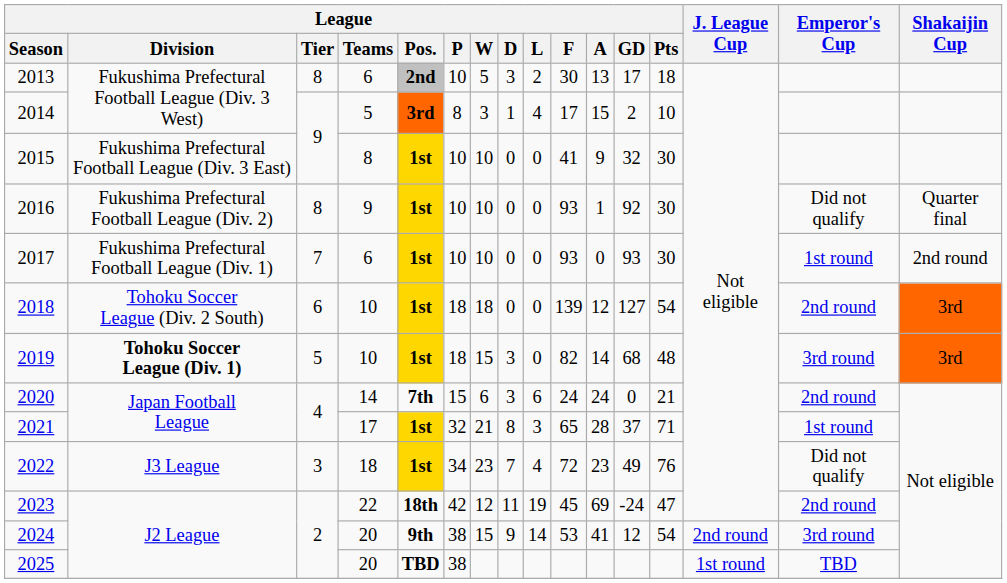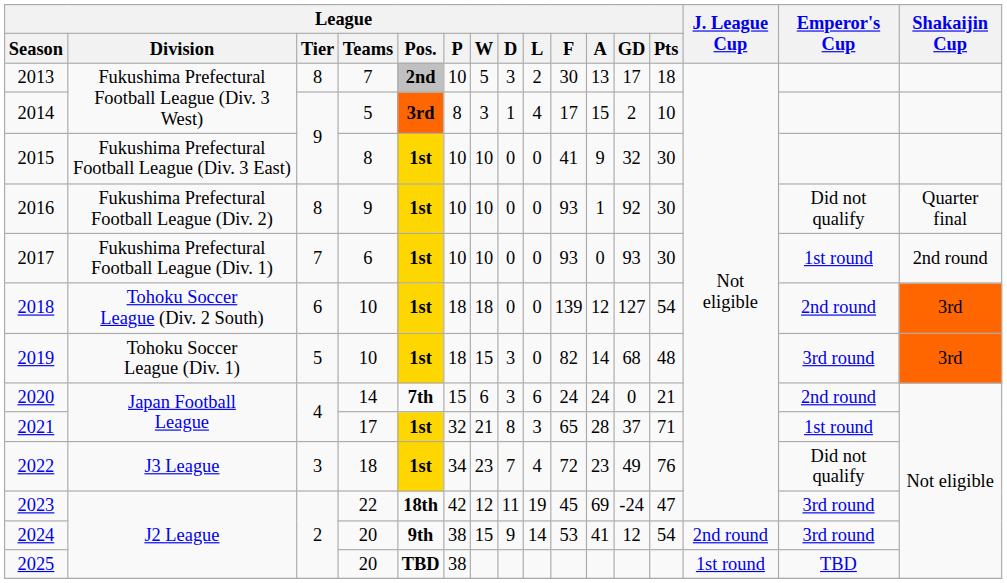 <table class="wikitable" style="text-align:center;">
 <tr>
 <th colspan="13">League</th>
 <th rowspan="2"><a href='#'>J. League<br>Cup</a></th>
 <th rowspan="2"><a href='#'>Emperor's<br>Cup</a></th>
 <th rowspan="2"><a href='#'>Shakaijin<br>Cup</a></th>
 </tr>
 <tr>
 <th>Season</th>
 <th>Division</th>
 <th>Tier</th>
 <th>Teams</th>
 <th>Pos.</th>
 <th>P</th>
 <th>W</th>
 <th>D</th>
 <th>L</th>
 <th>F</th>
 <th>A</th>
 <th>GD</th>
 <th>Pts</th>
 </tr>
 <tr>
 <td>2013</td>
 <td rowspan="2">Fukushima Prefectural<br>Football League (Div. 3 West)</td>
 <td>8</td>
-<td>6</td>
+<td>7</td>
 <td bgcolor="silver"><strong>2nd</strong></td>
 <td>10</td>
 <td>5</td>
 <td>3</td>
 <td>2</td>
 <td>30</td>
 <td>13</td>
 <td>17</td>
 <td>18</td>
 <td rowspan="11">Not eligible</td>
 <td></td>
 <td></td>
 </tr>
 <tr>
 <td>2014</td>
 <td rowspan="2">9</td>
 <td>5</td>
 <td bgcolor="ff6600"><strong>3rd</strong></td>
 <td>8</td>
 <td>3</td>
 <td>1</td>
 <td>4</td>
 <td>17</td>
 <td>15</td>
 <td>2</td>
 <td>10</td>
 <td></td>
 <td></td>
 </tr>
 <tr>
 <td>2015</td>
 <td>Fukushima Prefectural<br>Football League (Div. 3 East)</td>
 <td>8</td>
 <td bgcolor=gold><strong>1st</strong></td>
 <td>10</td>
 <td>10</td>
 <td>0</td>
 <td>0</td>
 <td>41</td>
 <td>9</td>
 <td>32</td>
 <td>30</td>
 <td></td>
 <td></td>
 </tr>
 <tr>
 <td>2016</td>
 <td>Fukushima Prefectural<br>Football League (Div. 2)</td>
 <td>8</td>
 <td>9</td>
 <td bgcolor="gold"><strong>1st</strong></td>
 <td>10</td>
 <td>10</td>
 <td>0</td>
 <td>0</td>
 <td>93</td>
 <td>1</td>
 <td>92</td>
 <td>30</td>
 <td>Did not qualify</td>
 <td>Quarter final</td>
 </tr>
 <tr>
 <td>2017</td>
 <td>Fukushima Prefectural<br>Football League (Div. 1)</td>
 <td>7</td>
 <td>6</td>
 <td bgcolor="gold"><strong>1st</strong></td>
 <td>10</td>
 <td>10</td>
 <td>0</td>
 <td>0</td>
 <td>93</td>
 <td>0</td>
 <td>93</td>
 <td>30</td>
 <td><a href='#'>1st round</a></td>
 <td>2nd round</td>
 </tr>
 <tr>
 <td><a href='#'>2018</a></td>
 <td><a href='#'>Tohoku Soccer<br>League</a> (Div. 2 South)</td>
 <td>6</td>
 <td>10</td>
 <td bgcolor="gold"><strong>1st</strong></td>
 <td>18</td>
 <td>18</td>
 <td>0</td>
 <td>0</td>
 <td>139</td>
 <td>12</td>
 <td>127</td>
 <td>54</td>
 <td><a href='#'>2nd round</a></td>
 <td bgcolor=ff6600>3rd</td>
 </tr>
 <tr>
 <td><a href='#'>2019</a></td>
-<td><strong>Tohoku Soccer<br>League (Div. 1)</strong></td>
+<td>Tohoku Soccer<br>League (Div. 1)</td>
 <td>5</td>
 <td>10</td>
 <td bgcolor="gold"><strong>1st</strong></td>
 <td>18</td>
 <td>15</td>
 <td>3</td>
 <td>0</td>
 <td>82</td>
 <td>14</td>
 <td>68</td>
 <td>48</td>
 <td><a href='#'>3rd round</a></td>
 <td bgcolor=ff6600>3rd</td>
 </tr>
 <tr>
 <td><a href='#'>2020</a></td>
 <td rowspan="2"><a href='#'>Japan Football<br>League</a></td>
 <td rowspan="2">4</td>
 <td>14</td>
 <td><strong>7th</strong></td>
 <td>15</td>
 <td>6</td>
 <td>3</td>
 <td>6</td>
 <td>24</td>
 <td>24</td>
 <td>0</td>
 <td>21</td>
 <td><a href='#'>2nd round</a></td>
 <td rowspan="6">Not eligible</td>
 </tr>
 <tr>
 <td><a href='#'>2021</a></td>
 <td>17</td>
 <td bgcolor=gold><strong>1st</strong></td>
 <td>32</td>
 <td>21</td>
 <td>8</td>
 <td>3</td>
 <td>65</td>
 <td>28</td>
 <td>37</td>
 <td>71</td>
 <td><a href='#'>1st round</a></td>
 </tr>
 <tr>
 <td><a href='#'>2022</a></td>
 <td><a href='#'>J3 League</a></td>
 <td>3</td>
 <td>18</td>
 <td bgcolor="gold"><strong>1st</strong></td>
 <td>34</td>
 <td>23</td>
 <td>7</td>
 <td>4</td>
 <td>72</td>
 <td>23</td>
 <td>49</td>
 <td>76</td>
 <td>Did not qualify</td>
 </tr>
 <tr>
 <td><a href='#'>2023</a></td>
 <td rowspan="3"><a href='#'>J2 League</a></td>
 <td rowspan="3">2</td>
 <td>22</td>
 <td><strong>18th</strong></td>
 <td>42</td>
 <td>12</td>
 <td>11</td>
 <td>19</td>
 <td>45</td>
 <td>69</td>
 <td>-24</td>
 <td>47</td>
-<td><a href='#'>2nd round</a></td>
+<td><a href='#'>3rd round</a></td>
 </tr>
 <tr>
 <td><a href='#'>2024</a></td>
 <td>20</td>
 <td><strong>9th</strong></td>
 <td>38</td>
 <td>15</td>
 <td>9</td>
 <td>14</td>
 <td>53</td>
 <td>41</td>
 <td>12</td>
 <td>54</td>
 <td><a href='#'>2nd round</a></td>
 <td><a href='#'>3rd round</a></td>
 </tr>
 <tr>
 <td><a href='#'>2025</a></td>
 <td>20</td>
 <td><strong>TBD</strong></td>
 <td>38</td>
 <td></td>
 <td></td>
 <td></td>
 <td></td>
 <td></td>
 <td></td>
 <td></td>
 <td><a href='#'>1st round</a></td>
 <td><a href='#'>TBD</a></td>
 </tr>
 <tr>
 </tr>
 </table>
